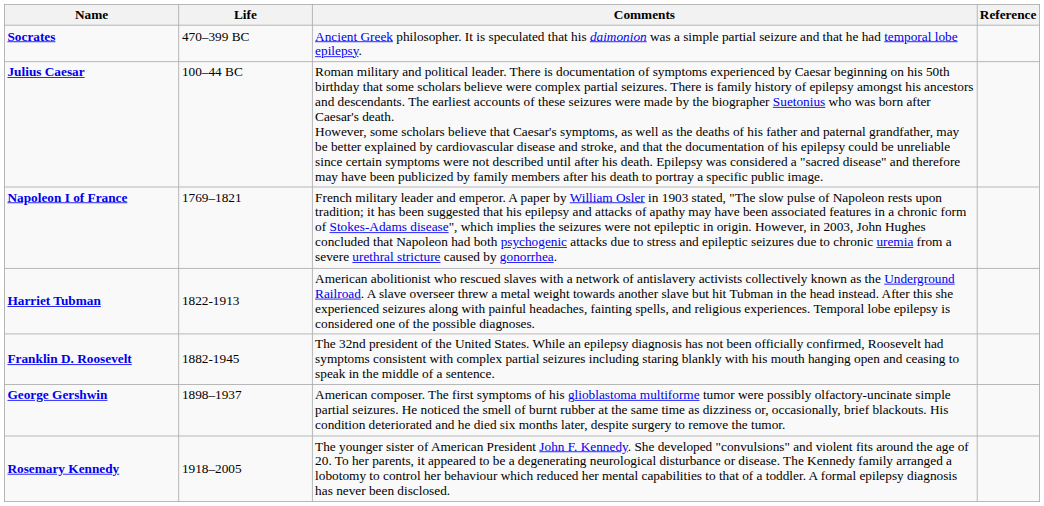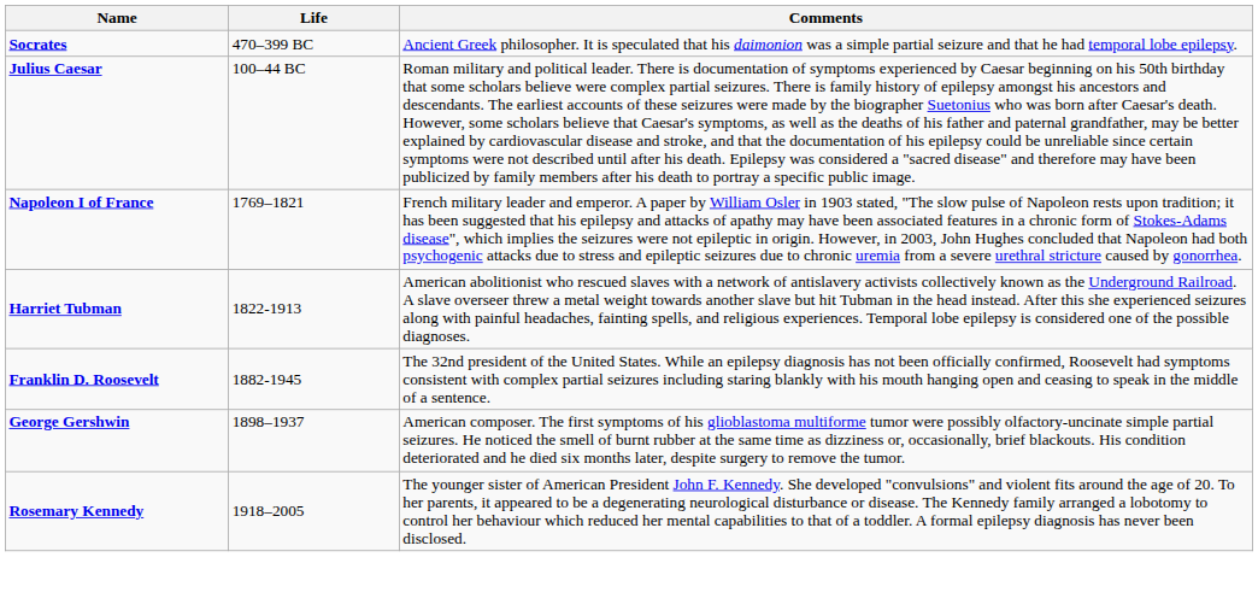 <table class=wikitable>
 <tr>
 <th style="width:17%;">Name</th>
 <th style="width:13%;">Life</th>
 <th style="width:65%;">Comments</th>
-<th style="width:5%;">Reference</th>
 </tr>
 <tr valign="top">
 <td><strong><a href='#'>Socrates</a></strong></td>
 <td>470–399 BC</td>
 <td><a href='#'>Ancient Greek</a> philosopher. It is speculated that his <em><a href='#'>daimonion</a></em> was a simple partial seizure and that he had <a href='#'>temporal lobe epilepsy</a>.</td>
-<td></td>
 </tr>
 <tr valign="top">
 <td><strong><a href='#'>Julius Caesar</a></strong></td>
 <td>100–44 BC</td>
 <td>Roman military and political leader. There is documentation of symptoms experienced by Caesar beginning on his 50th birthday that some scholars believe were complex partial seizures. There is family history of epilepsy amongst his ancestors and descendants. The earliest accounts of these seizures were made by the biographer <a href='#'>Suetonius</a> who was born after Caesar's death.<br>However, some scholars believe that Caesar's symptoms, as well as the deaths of his father and paternal grandfather, may be better explained by cardiovascular disease and stroke, and that the documentation of his epilepsy could be unreliable since certain symptoms were not described until after his death. Epilepsy was considered a "sacred disease" and therefore may have been publicized by family members after his death to portray a specific public image.</td>
-<td></td>
 </tr>
 <tr valign="top">
 <td><strong><a href='#'>Napoleon I of France</a></strong></td>
 <td>1769–1821</td>
 <td>French military leader and emperor. A paper by <a href='#'>William Osler</a> in 1903 stated, "The slow pulse of Napoleon rests upon tradition; it has been suggested that his epilepsy and attacks of apathy may have been associated features in a chronic form of <a href='#'>Stokes-Adams disease</a>", which implies the seizures were not epileptic in origin. However, in 2003, John Hughes concluded that Napoleon had both <a href='#'>psychogenic</a> attacks due to stress and epileptic seizures due to chronic <a href='#'>uremia</a> from a severe <a href='#'>urethral stricture</a> caused by <a href='#'>gonorrhea</a>.</td>
-<td></td>
 </tr>
 <tr>
 <td><strong><a href='#'>Harriet Tubman</a></strong></td>
 <td>1822-1913</td>
 <td>American abolitionist who rescued slaves with a network of antislavery activists collectively known as the <a href='#'>Underground Railroad</a>. A slave overseer threw a metal weight towards another slave but hit Tubman in the head instead. After this she experienced seizures along with painful headaches, fainting spells, and religious experiences. Temporal lobe epilepsy is considered one of the possible diagnoses.</td>
-<td></td>
 </tr>
 <tr>
 <td><strong><a href='#'>Franklin D. Roosevelt</a></strong></td>
 <td>1882-1945</td>
 <td>The 32nd president of the United States. While an epilepsy diagnosis has not been officially confirmed, Roosevelt had symptoms consistent with complex partial seizures including staring blankly with his mouth hanging open and ceasing to speak in the middle of a sentence.</td>
-<td></td>
 </tr>
 <tr valign="top">
 <td><strong><a href='#'>George Gershwin</a></strong></td>
 <td>1898–1937</td>
 <td>American composer. The first symptoms of his <a href='#'>glioblastoma multiforme</a> tumor were possibly olfactory-uncinate simple partial seizures. He noticed the smell of burnt rubber at the same time as dizziness or, occasionally, brief blackouts. His condition deteriorated and he died six months later, despite surgery to remove the tumor.</td>
-<td></td>
 </tr>
 <tr>
 <td><strong><a href='#'>Rosemary Kennedy</a></strong></td>
 <td>1918–2005</td>
 <td>The younger sister of American President <a href='#'>John F. Kennedy</a>. She developed "convulsions" and violent fits around the age of 20. To her parents, it appeared to be a degenerating neurological disturbance or disease. The Kennedy family arranged a lobotomy to control her behaviour which reduced her mental capabilities to that of a toddler. A formal epilepsy diagnosis has never been disclosed.</td>
-<td></td>
 </tr>
 </table>
